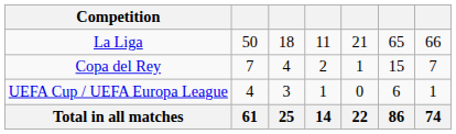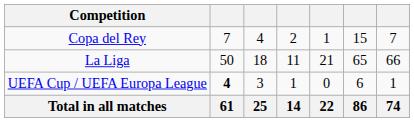 <table class="wikitable" style="text-align:center">
 <tr>
 <th>Competition</th>
 <th width=30></th>
 <th width=30></th>
 <th width=30></th>
 <th width=30></th>
 <th width=30></th>
 <th width=30></th>
 </tr>
 <tr>
+<td><a href='#'>Copa del Rey</a></td>
+<td>7</td>
+<td>4</td>
+<td>2</td>
+<td>1</td>
+<td>15</td>
+<td>7</td>
+</tr>
+<tr>
 <td><a href='#'>La Liga</a></td>
 <td>50</td>
 <td>18</td>
 <td>11</td>
 <td>21</td>
 <td>65</td>
 <td>66</td>
 </tr>
 <tr>
-<td><a href='#'>Copa del Rey</a></td>
-<td>7</td>
-<td>4</td>
-<td>2</td>
-<td>1</td>
-<td>15</td>
-<td>7</td>
-</tr>
-<tr>
 <td><a href='#'>UEFA Cup / UEFA Europa League</a></td>
-<td>4</td>
+<td><strong>4</strong></td>
 <td>3</td>
 <td>1</td>
 <td>0</td>
 <td>6</td>
 <td>1</td>
 </tr>
 <tr>
 <th>Total in all matches</th>
 <th>61</th>
 <th>25</th>
 <th>14</th>
 <th>22</th>
 <th>86</th>
 <th>74</th>
 </tr>
 </table>
